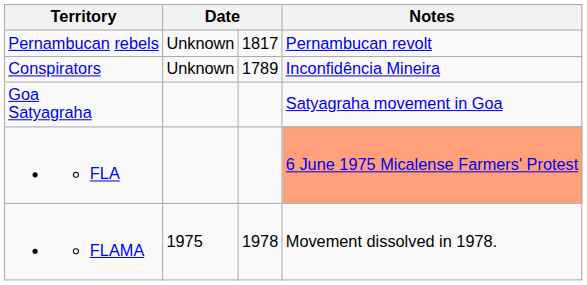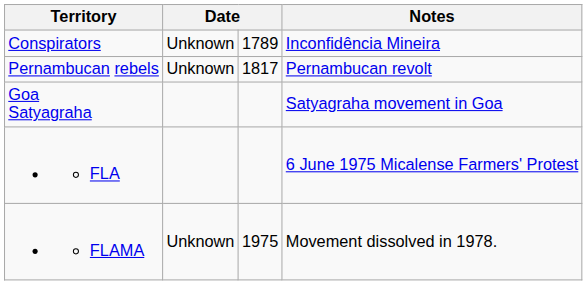 <table class="wikitable">
 <tr>
 <th>Territory</th>
 <th colspan=2>Date</th>
 <th>Notes</th>
 </tr>
 <tr>
+<td> <a href='#'>Conspirators</a></td>
+<td>Unknown</td>
+<td>1789</td>
+<td><a href='#'>Inconfidência Mineira</a></td>
+</tr>
+<tr>
 <td> <a href='#'>Pernambucan</a> <a href='#'>rebels</a></td>
 <td>Unknown</td>
 <td>1817</td>
 <td><a href='#'>Pernambucan revolt</a></td>
-</tr>
-<tr>
-<td> <a href='#'>Conspirators</a></td>
-<td>Unknown</td>
-<td>1789</td>
-<td><a href='#'>Inconfidência Mineira</a></td>
 </tr>
 <tr>
 <td> <a href='#'>Goa</a><br> <a href='#'>Satyagraha</a></td>
 <td style="text-align:right;"></td>
 <td style="text-align:center;"></td>
 <td><a href='#'>Satyagraha movement in Goa</a></td>
 </tr>
 <tr>
 <td><br><ul><li><ul><li> <a href='#'>FLA</a></li></ul></li></ul></td>
 <td style="text-align:right;"></td>
 <td style="text-align:center;"></td>
-<td style="background: lightsalmon;"><a href='#'>6 June 1975 Micalense Farmers' Protest</a></td>
+<td><a href='#'>6 June 1975 Micalense Farmers' Protest</a></td>
 </tr>
 <tr>
 <td><br><ul><li><ul><li> <a href='#'>FLAMA</a></li></ul></li></ul></td>
+<td>Unknown</td>
 <td>1975</td>
-<td>1978</td>
 <td>Movement dissolved in 1978.</td>
 </tr>
 </table>
